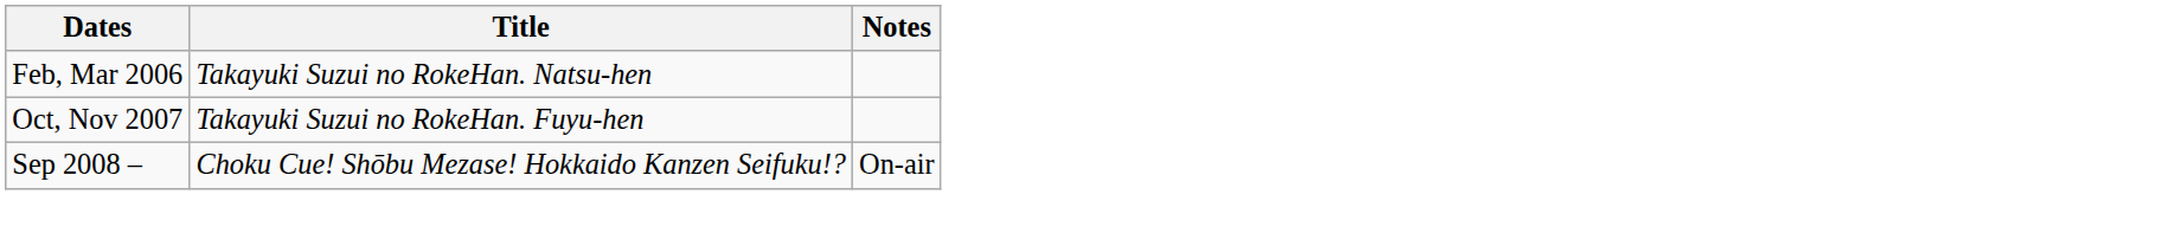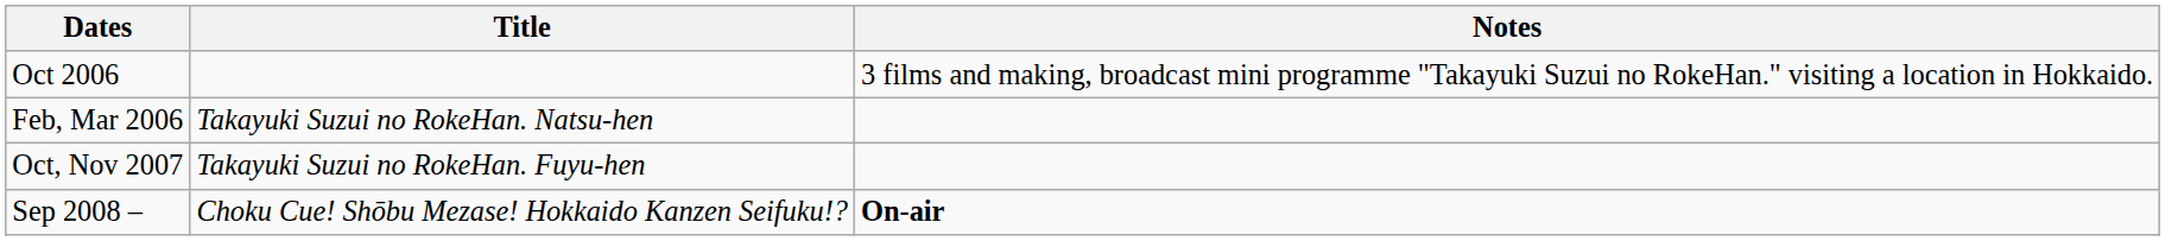 <table class="wikitable">
 <tr>
 <th>Dates</th>
 <th>Title</th>
 <th>Notes</th>
+</tr>
+<tr>
+<td>Oct 2006</td>
+<td><em></em></td>
+<td>3 films and making, broadcast mini programme "Takayuki Suzui no RokeHan." visiting a location in Hokkaido.</td>
 </tr>
 <tr>
 <td>Feb, Mar 2006</td>
 <td><em>Takayuki Suzui no RokeHan. Natsu-hen</em></td>
 <td></td>
 </tr>
 <tr>
 <td>Oct, Nov 2007</td>
 <td><em>Takayuki Suzui no RokeHan. Fuyu-hen</em></td>
 <td></td>
 </tr>
 <tr>
 <td>Sep 2008 –</td>
 <td><em>Choku Cue! Shōbu Mezase! Hokkaido Kanzen Seifuku!?</em></td>
-<td>On-air</td>
+<td><strong>On-air</strong></td>
 </tr>
 </table>
